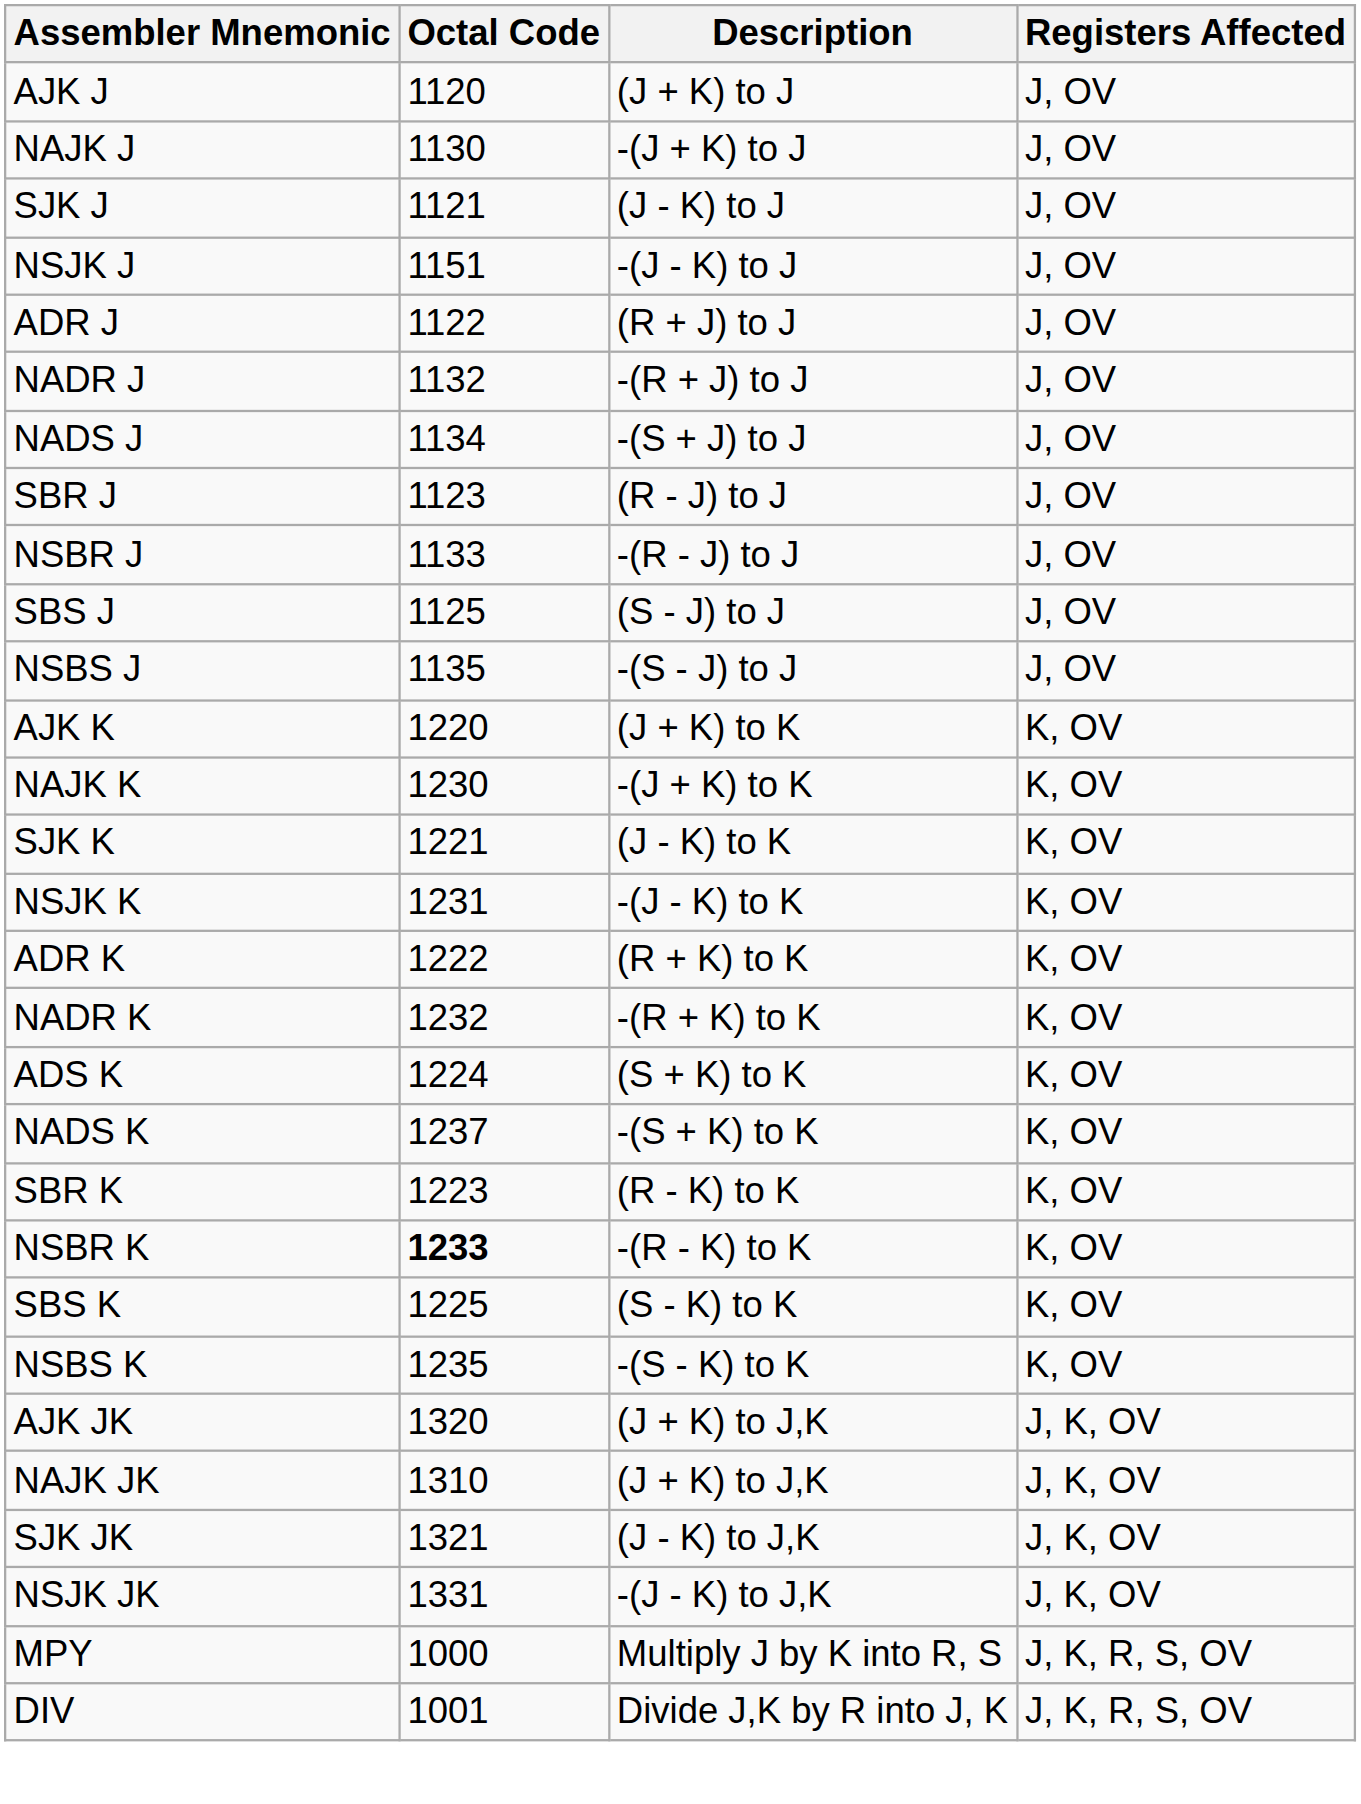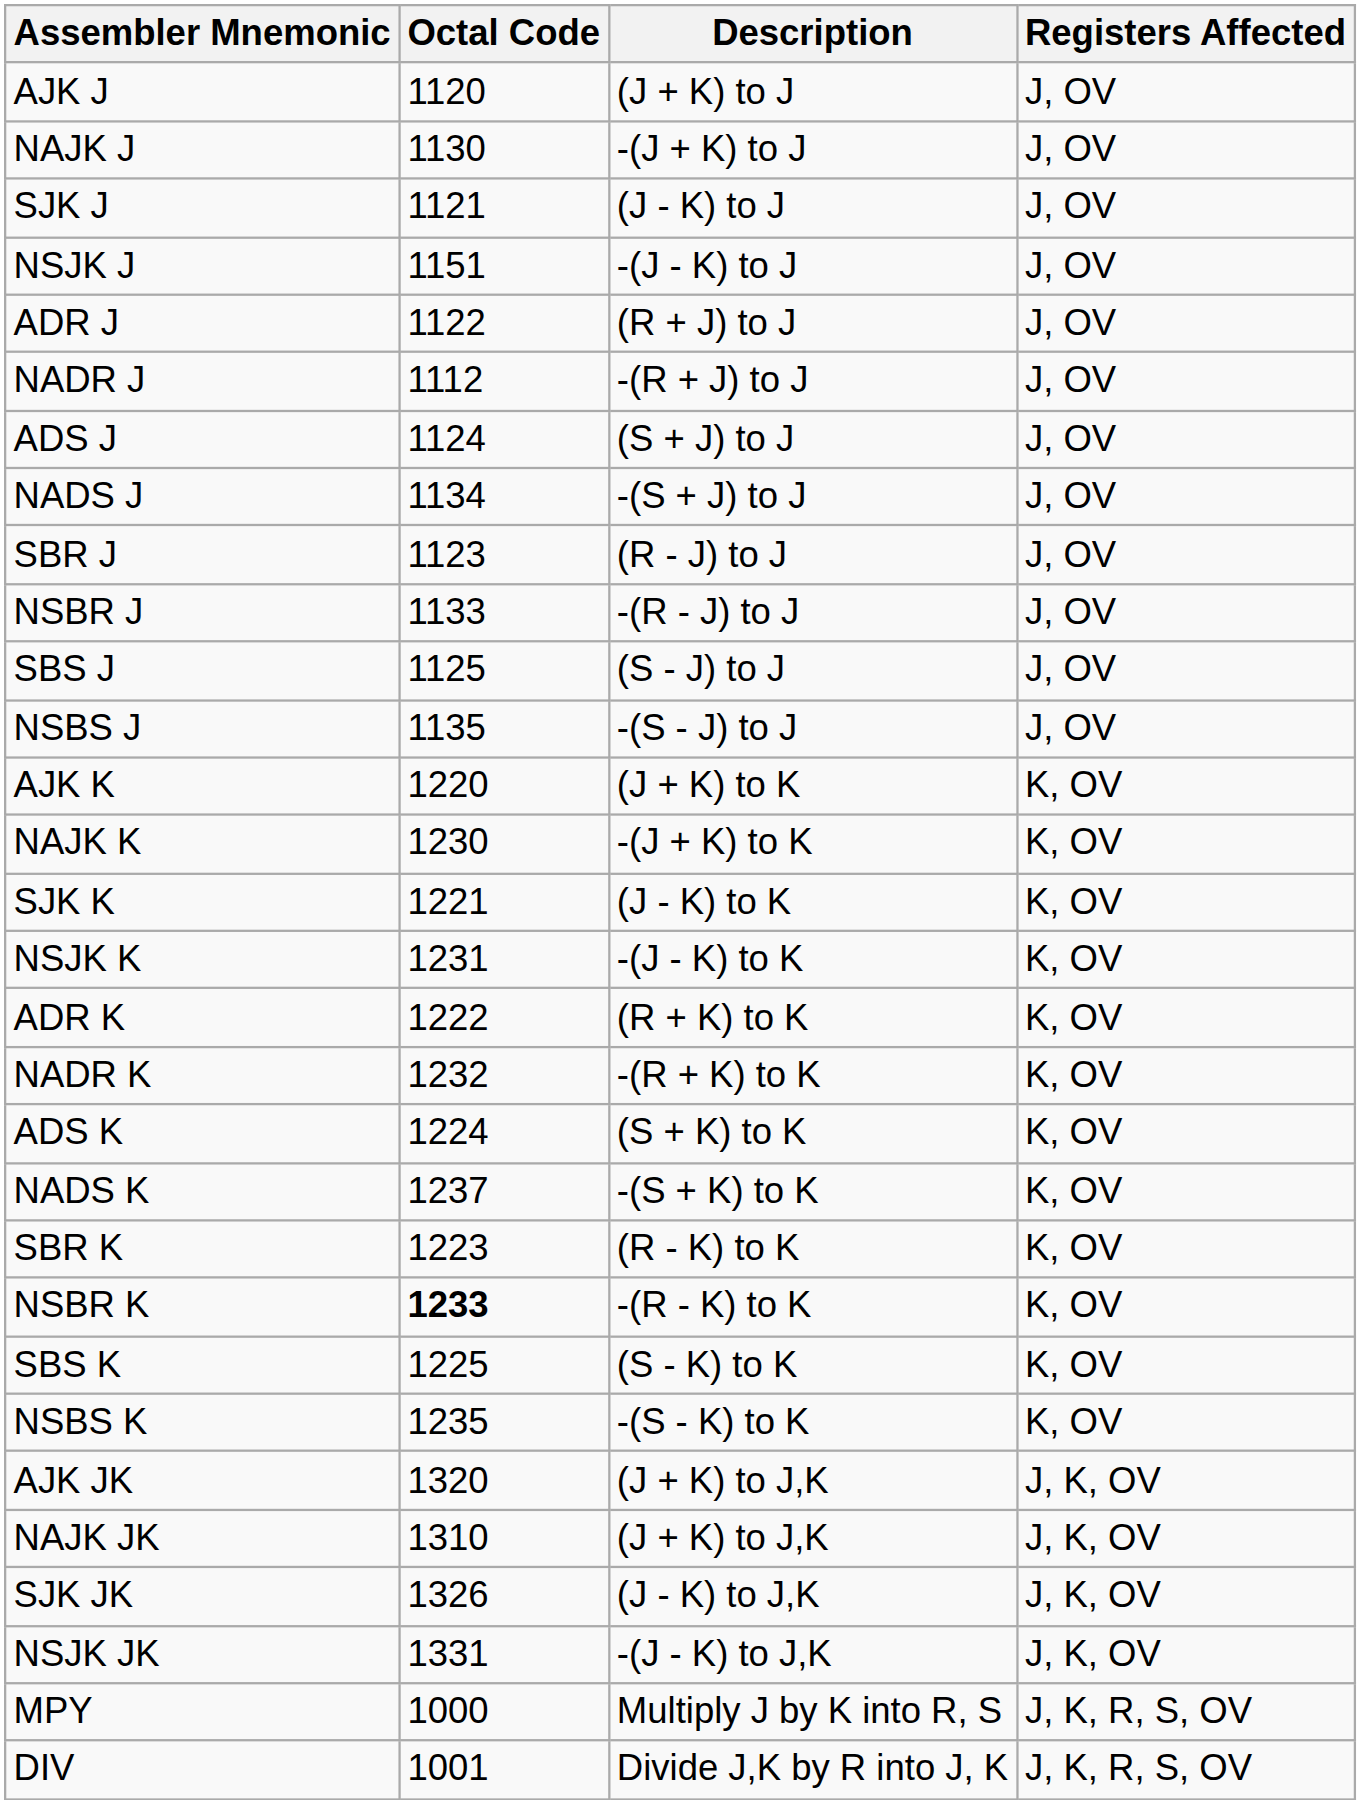 <table class="wikitable">
 <tr>
 <th>Assembler Mnemonic</th>
 <th>Octal Code</th>
 <th>Description</th>
 <th>Registers Affected</th>
 </tr>
 <tr>
 <td>AJK J</td>
 <td>1120</td>
 <td>(J + K) to J</td>
 <td>J, OV</td>
 </tr>
 <tr>
 <td>NAJK J</td>
 <td>1130</td>
 <td>-(J + K) to J</td>
 <td>J, OV</td>
 </tr>
 <tr>
 <td>SJK J</td>
 <td>1121</td>
 <td>(J - K) to J</td>
 <td>J, OV</td>
 </tr>
 <tr>
 <td>NSJK J</td>
 <td>1151</td>
 <td>-(J - K) to J</td>
 <td>J, OV</td>
 </tr>
 <tr>
 <td>ADR J</td>
 <td>1122</td>
 <td>(R + J) to J</td>
 <td>J, OV</td>
 </tr>
 <tr>
 <td>NADR J</td>
-<td>1132</td>
+<td>1112</td>
 <td>-(R + J) to J</td>
+<td>J, OV</td>
+</tr>
+<tr>
+<td>ADS J</td>
+<td>1124</td>
+<td>(S + J) to J</td>
 <td>J, OV</td>
 </tr>
 <tr>
 <td>NADS J</td>
 <td>1134</td>
 <td>-(S + J) to J</td>
 <td>J, OV</td>
 </tr>
 <tr>
 <td>SBR J</td>
 <td>1123</td>
 <td>(R - J) to J</td>
 <td>J, OV</td>
 </tr>
 <tr>
 <td>NSBR J</td>
 <td>1133</td>
 <td>-(R - J) to J</td>
 <td>J, OV</td>
 </tr>
 <tr>
 <td>SBS J</td>
 <td>1125</td>
 <td>(S - J) to J</td>
 <td>J, OV</td>
 </tr>
 <tr>
 <td>NSBS J</td>
 <td>1135</td>
 <td>-(S - J) to J</td>
 <td>J, OV</td>
 </tr>
 <tr>
 <td>AJK K</td>
 <td>1220</td>
 <td>(J + K) to K</td>
 <td>K, OV</td>
 </tr>
 <tr>
 <td>NAJK K</td>
 <td>1230</td>
 <td>-(J + K) to K</td>
 <td>K, OV</td>
 </tr>
 <tr>
 <td>SJK K</td>
 <td>1221</td>
 <td>(J - K) to K</td>
 <td>K, OV</td>
 </tr>
 <tr>
 <td>NSJK K</td>
 <td>1231</td>
 <td>-(J - K) to K</td>
 <td>K, OV</td>
 </tr>
 <tr>
 <td>ADR K</td>
 <td>1222</td>
 <td>(R + K) to K</td>
 <td>K, OV</td>
 </tr>
 <tr>
 <td>NADR K</td>
 <td>1232</td>
 <td>-(R + K) to K</td>
 <td>K, OV</td>
 </tr>
 <tr>
 <td>ADS K</td>
 <td>1224</td>
 <td>(S + K) to K</td>
 <td>K, OV</td>
 </tr>
 <tr>
 <td>NADS K</td>
 <td>1237</td>
 <td>-(S + K) to K</td>
 <td>K, OV</td>
 </tr>
 <tr>
 <td>SBR K</td>
 <td>1223</td>
 <td>(R - K) to K</td>
 <td>K, OV</td>
 </tr>
 <tr>
 <td>NSBR K</td>
 <td><strong>1233</strong></td>
 <td>-(R - K) to K</td>
 <td>K, OV</td>
 </tr>
 <tr>
 <td>SBS K</td>
 <td>1225</td>
 <td>(S - K) to K</td>
 <td>K, OV</td>
 </tr>
 <tr>
 <td>NSBS K</td>
 <td>1235</td>
 <td>-(S - K) to K</td>
 <td>K, OV</td>
 </tr>
 <tr>
 <td>AJK JK</td>
 <td>1320</td>
 <td>(J + K) to J,K</td>
 <td>J, K, OV</td>
 </tr>
 <tr>
 <td>NAJK JK</td>
 <td>1310</td>
 <td>(J + K) to J,K</td>
 <td>J, K, OV</td>
 </tr>
 <tr>
 <td>SJK JK</td>
-<td>1321</td>
+<td>1326</td>
 <td>(J - K) to J,K</td>
 <td>J, K, OV</td>
 </tr>
 <tr>
 <td>NSJK JK</td>
 <td>1331</td>
 <td>-(J - K) to J,K</td>
 <td>J, K, OV</td>
 </tr>
 <tr>
 <td>MPY</td>
 <td>1000</td>
 <td>Multiply J by K into R, S</td>
 <td>J, K, R, S, OV</td>
 </tr>
 <tr>
 <td>DIV</td>
 <td>1001</td>
 <td>Divide J,K by R into J, K</td>
 <td>J, K, R, S, OV</td>
 </tr>
 </table>
